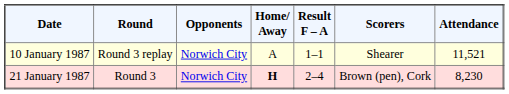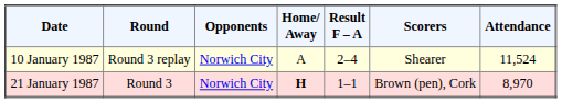 <table border="2" cellpadding="4" style="border-collapse:collapse; text-align:center; font-size:smaller;">
 <tr style="background:#f0f6ff;">
 <th><strong>Date</strong></th>
 <th><strong>Round</strong></th>
 <th><strong>Opponents</strong></th>
 <th><strong>Home/<br>Away</strong></th>
 <th><strong>Result<br>F – A</strong></th>
 <th><strong>Scorers</strong></th>
 <th><strong>Attendance</strong></th>
 </tr>
 <tr bgcolor="#ffffdd">
 <td>10 January 1987</td>
 <td>Round 3 replay</td>
 <td><a href='#'>Norwich City</a></td>
 <td>A</td>
-<td>1–1</td>
+<td>2–4</td>
 <td>Shearer</td>
-<td>11,521</td>
+<td>11,524</td>
 </tr>
 <tr bgcolor="#ffdddd">
 <td>21 January 1987</td>
 <td>Round 3</td>
 <td><a href='#'>Norwich City</a></td>
 <td><strong>H</strong></td>
-<td>2–4</td>
+<td>1–1</td>
 <td>Brown (pen), Cork</td>
-<td>8,230</td>
+<td>8,970</td>
 </tr>
 </table>
